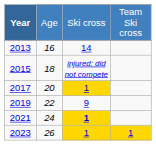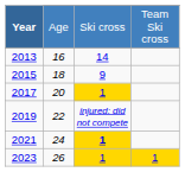 <table class="wikitable" style="font-size:95%; text-align:center; border:grey solid 1px; border-collapse:collapse;" width="15%">
 <tr style="background-color:#369; color:white;">
 <td rowspan="2" colspan="1" width="4%"><strong>Year</strong></td>
 </tr>
 <tr style="background-color:#4180be; color:white;">
 <td width="3%">Age</td>
 <td width="8%">Ski cross</td>
 <td width="8%">Team Ski cross</td>
 </tr>
 <tr style="background-color:#8CB2D8; color:white;">
 </tr>
 <tr>
 <td><a href='#'>2013</a></td>
 <td><em>16</em></td>
 <td><a href='#'>14</a></td>
 <td></td>
 </tr>
 <tr>
 <td><a href='#'>2015</a></td>
 <td><em>18</em></td>
-<td><a href='#'><em><small>injured: did<br>not compete</small></em></a></td>
+<td><a href='#'>9</a></td>
 <td></td>
 </tr>
 <tr>
 <td><a href='#'>2017</a></td>
 <td><em>20</em></td>
 <td style="background:gold;"><a href='#'>1</a></td>
 <td></td>
 </tr>
 <tr>
 <td><a href='#'>2019</a></td>
 <td><em>22</em></td>
-<td><a href='#'>9</a></td>
+<td><a href='#'><em><small>injured: did<br>not compete</small></em></a></td>
 <td></td>
 </tr>
 <tr>
 <td><a href='#'>2021</a></td>
 <td><em>24</em></td>
 <td style="background:gold;"><strong><a href='#'>1</a></strong></td>
 <td></td>
 </tr>
 <tr>
 <td><a href='#'>2023</a></td>
 <td><em>26</em></td>
 <td style="background:gold;"><a href='#'>1</a></td>
 <td style="background:gold;"><a href='#'>1</a></td>
 </tr>
 </table>
